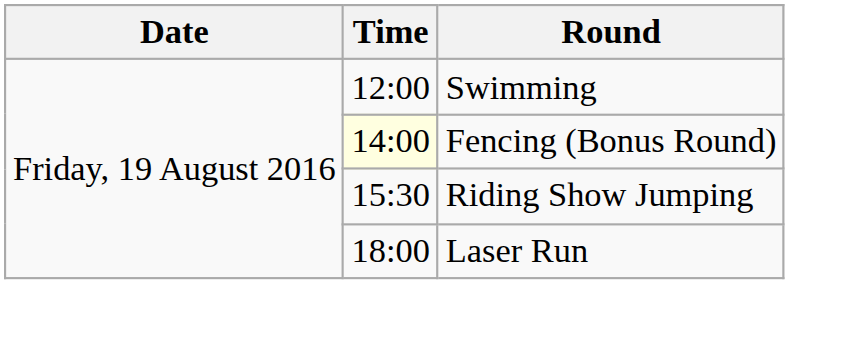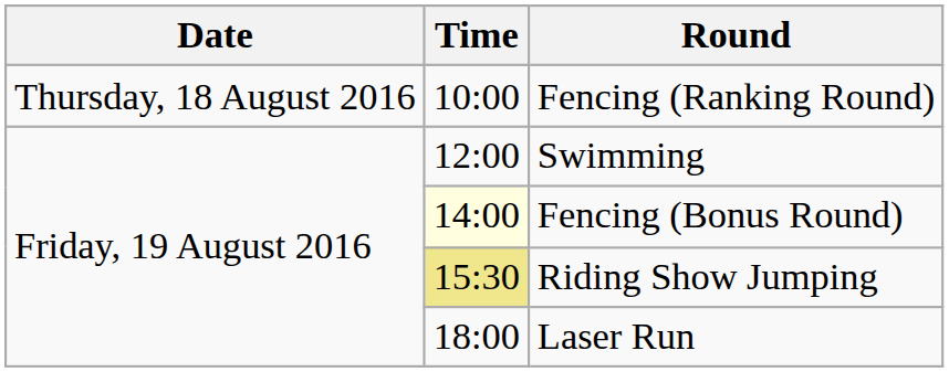 <table class="wikitable">
 <tr>
 <th>Date</th>
 <th>Time</th>
 <th>Round</th>
+</tr>
+<tr>
+<td>Thursday, 18 August 2016</td>
+<td>10:00</td>
+<td>Fencing (Ranking Round)</td>
 </tr>
 <tr>
 <td rowspan="4">Friday, 19 August 2016</td>
 <td>12:00</td>
 <td>Swimming</td>
 </tr>
 <tr>
 <td style="background: lightyellow;">14:00</td>
 <td>Fencing (Bonus Round)</td>
 </tr>
 <tr>
-<td>15:30</td>
+<td style="background: khaki;">15:30</td>
 <td>Riding Show Jumping</td>
 </tr>
 <tr>
 <td>18:00</td>
 <td>Laser Run</td>
 </tr>
 </table>
